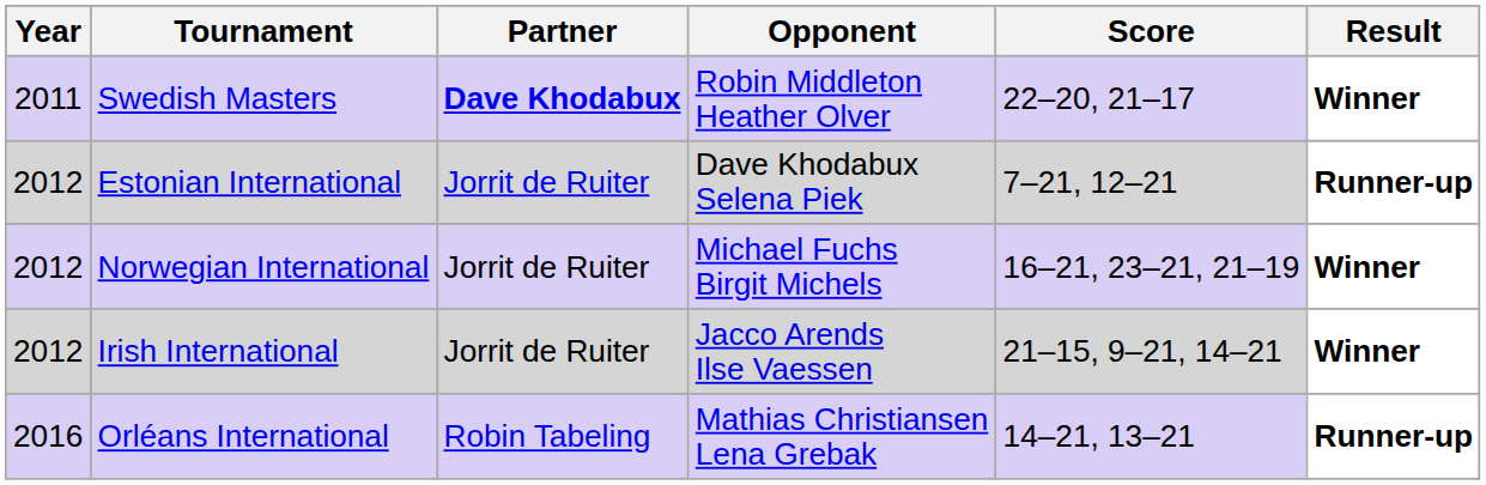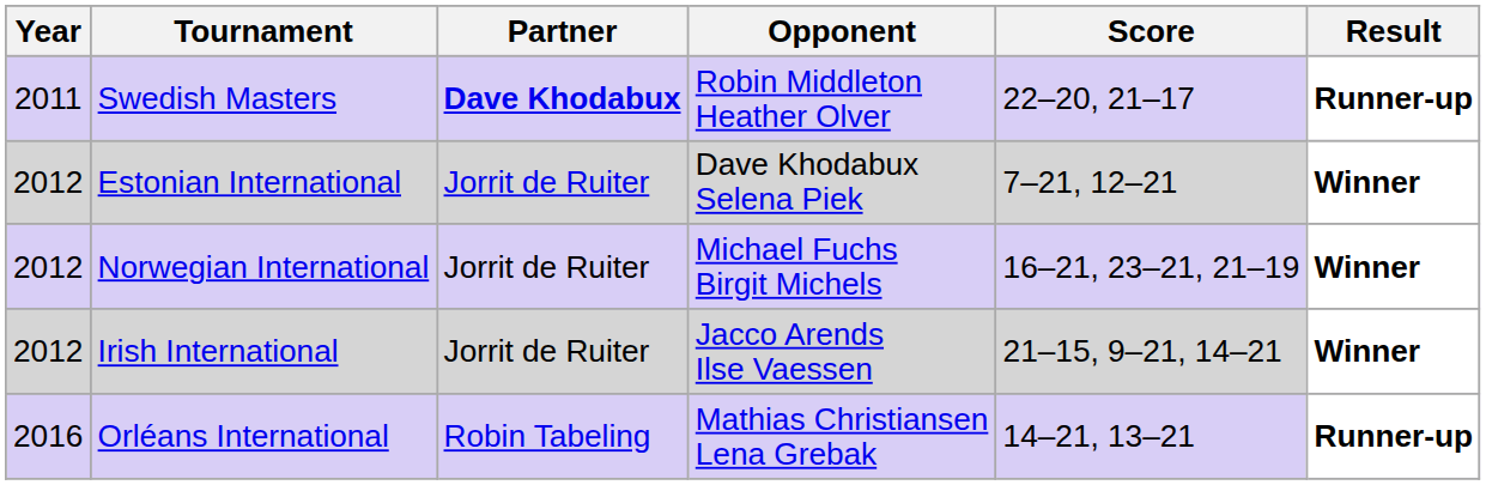 <table class="sortable wikitable" style="font-size: 90%;">
 <tr>
 <th>Year</th>
 <th>Tournament</th>
 <th>Partner</th>
 <th>Opponent</th>
 <th>Score</th>
 <th>Result</th>
 </tr>
 <tr style="background:#D8CEF6">
 <td align="center">2011</td>
 <td align="left"><a href='#'>Swedish Masters</a></td>
 <td align="left"><strong> <a href='#'>Dave Khodabux</a></strong></td>
 <td align="left"> <a href='#'>Robin Middleton</a><br> <a href='#'>Heather Olver</a></td>
 <td align="left">22–20, 21–17</td>
-<td style="text-align:left; background:white"> <strong>Winner</strong></td>
+<td style="text-align:left; background:white"> <strong>Runner-up</strong></td>
 </tr>
 <tr style="background:#D5D5D5">
 <td align="center">2012</td>
 <td align="left"><a href='#'>Estonian International</a></td>
 <td align="left"> <a href='#'>Jorrit de Ruiter</a></td>
 <td align="left"> Dave Khodabux<br> <a href='#'>Selena Piek</a></td>
 <td align="left">7–21, 12–21</td>
-<td style="text-align:left; background:white"> <strong>Runner-up</strong></td>
+<td style="text-align:left; background:white"> <strong>Winner</strong></td>
 </tr>
 <tr style="background:#D8CEF6">
 <td align="center">2012</td>
 <td align="left"><a href='#'>Norwegian International</a></td>
 <td align="left"> Jorrit de Ruiter</td>
 <td align="left"> <a href='#'>Michael Fuchs</a><br> <a href='#'>Birgit Michels</a></td>
 <td align="left">16–21, 23–21, 21–19</td>
 <td style="text-align:left; background:white"> <strong>Winner</strong></td>
 </tr>
 <tr style="background:#D5D5D5">
 <td align="center">2012</td>
 <td align="left"><a href='#'>Irish International</a></td>
 <td align="left"> Jorrit de Ruiter</td>
 <td align="left"> <a href='#'>Jacco Arends</a><br> <a href='#'>Ilse Vaessen</a></td>
 <td align="left">21–15, 9–21, 14–21</td>
 <td style="text-align:left; background:white"> <strong>Winner</strong></td>
 </tr>
 <tr style="background:#D8CEF6">
 <td align="center">2016</td>
 <td align="left"><a href='#'>Orléans International</a></td>
 <td align="left"> <a href='#'>Robin Tabeling</a></td>
 <td align="left"> <a href='#'>Mathias Christiansen</a><br> <a href='#'>Lena Grebak</a></td>
 <td align="left">14–21, 13–21</td>
 <td style="text-align:left; background:white"> <strong>Runner-up</strong></td>
 </tr>
 </table>
